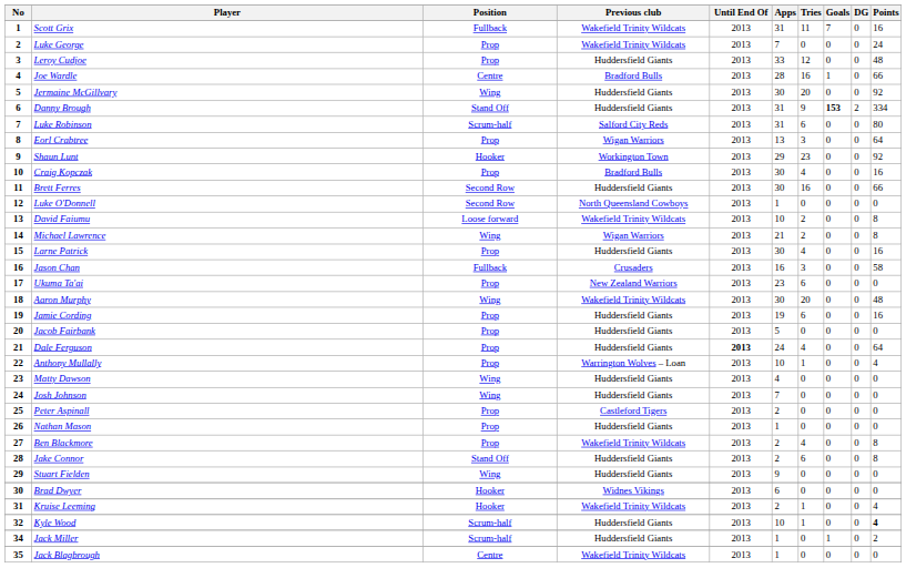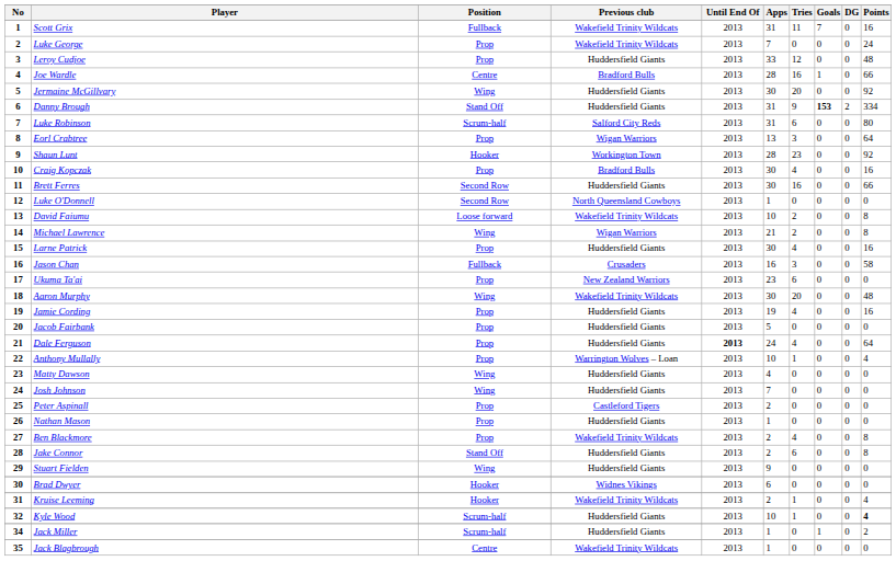 <table class="wikitable sortable" width="100%" style="font-size:85%">
 <tr bgcolor="#efefef">
 </tr>
 <tr bgcolor="#efefef">
 <th width=3%>No</th>
 <th !width=47%>Player</th>
 <th width=15%>Position</th>
 <th width=17%>Previous club</th>
 <th width=7%>Until End Of</th>
 <th width="20">Apps</th>
 <th width="20">Tries</th>
 <th width="20">Goals</th>
 <th width="20">DG</th>
 <th width="20">Points</th>
 </tr>
 <tr bgcolor=#FFFFFF>
 </tr>
 <tr bgcolor=#FFFFFF>
 <td align=center><strong>1</strong></td>
 <td><em><a href='#'>Scott Grix</a></em></td>
 <td align=center><a href='#'>Fullback</a></td>
 <td align=center><a href='#'>Wakefield Trinity Wildcats</a></td>
 <td align=center>2013</td>
 <td align=centre>31</td>
 <td align=centre>11</td>
 <td align=centre>7</td>
 <td align=centre>0</td>
 <td align=centre>16</td>
 </tr>
 <tr bgcolor=#FFFFFF>
 <td align=center><strong>2</strong></td>
 <td><em><a href='#'>Luke George</a></em></td>
 <td align=center><a href='#'>Prop</a></td>
 <td align=center><a href='#'>Wakefield Trinity Wildcats</a></td>
 <td align=center>2013</td>
 <td align=centre>7</td>
 <td align=centre>0</td>
 <td align=centre>0</td>
 <td align=centre>0</td>
 <td align=centre>24</td>
 </tr>
 <tr bgcolor=#FFFFFF>
 <td align=center><strong>3</strong></td>
 <td><em><a href='#'>Leroy Cudjoe</a></em></td>
 <td align=center><a href='#'>Prop</a></td>
 <td align=center>Huddersfield Giants</td>
 <td align=center>2013</td>
 <td align=centre>33</td>
 <td align=centre>12</td>
 <td align=centre>0</td>
 <td align=centre>0</td>
 <td align=centre>48</td>
 </tr>
 <tr bgcolor=#FFFFFF>
 <td align=center><strong>4</strong></td>
 <td><em><a href='#'>Joe Wardle</a></em></td>
 <td align=center><a href='#'>Centre</a></td>
 <td align=center><a href='#'>Bradford Bulls</a></td>
 <td align=center>2013</td>
 <td align=centre>28</td>
 <td align=centre>16</td>
 <td align=centre>1</td>
 <td align=centre>0</td>
 <td align=centre>66</td>
 </tr>
 <tr bgcolor=#FFFFFF>
 <td align=center><strong>5</strong></td>
 <td><em><a href='#'>Jermaine McGillvary</a></em></td>
 <td align=center><a href='#'>Wing</a></td>
 <td align=center>Huddersfield Giants</td>
 <td align=center>2013</td>
 <td align=centre>30</td>
 <td align=centre>20</td>
 <td align=centre>0</td>
 <td align=centre>0</td>
 <td align=centre>92</td>
 </tr>
 <tr bgcolor=#FFFFFF>
 <td align=center><strong>6</strong></td>
 <td><em><a href='#'>Danny Brough</a></em></td>
 <td align=center><a href='#'>Stand Off</a></td>
 <td align=center>Huddersfield Giants</td>
 <td align=center>2013</td>
 <td align=centre>31</td>
 <td align=centre>9</td>
 <td align=centre><strong>153</strong></td>
 <td align=centre>2</td>
 <td align=centre>334</td>
 </tr>
 <tr bgcolor=#FFFFFF>
 <td align=center><strong>7</strong></td>
 <td><em><a href='#'>Luke Robinson</a></em></td>
 <td align=center><a href='#'>Scrum-half</a></td>
 <td align=center><a href='#'>Salford City Reds</a></td>
 <td align=center>2013</td>
 <td align=centre>31</td>
 <td align=centre>6</td>
 <td align=centre>0</td>
 <td align=centre>0</td>
 <td align=centre>80</td>
 </tr>
 <tr bgcolor=#FFFFFF>
 <td align=center><strong>8</strong></td>
 <td><em><a href='#'>Eorl Crabtree</a></em></td>
 <td align=center><a href='#'>Prop</a></td>
 <td align=center><a href='#'>Wigan Warriors</a></td>
 <td align=center>2013</td>
 <td align=centre>13</td>
 <td align=centre>3</td>
 <td align=centre>0</td>
 <td align=centre>0</td>
 <td align=centre>64</td>
 </tr>
 <tr bgcolor=#FFFFFF>
 <td align=center><strong>9</strong></td>
 <td><em><a href='#'>Shaun Lunt</a></em></td>
 <td align=center><a href='#'>Hooker</a></td>
 <td align=center><a href='#'>Workington Town</a></td>
 <td align=center>2013</td>
-<td align=centre>29</td>
+<td align=centre>28</td>
 <td align=centre>23</td>
 <td align=centre>0</td>
 <td align=centre>0</td>
 <td align=centre>92</td>
 </tr>
 <tr bgcolor=#FFFFFF>
 <td align=center><strong>10</strong></td>
 <td><em><a href='#'>Craig Kopczak</a></em></td>
 <td align=center><a href='#'>Prop</a></td>
 <td align=center><a href='#'>Bradford Bulls</a></td>
 <td align=center>2013</td>
 <td align=centre>30</td>
 <td align=centre>4</td>
 <td align=centre>0</td>
 <td align=centre>0</td>
 <td align=centre>16</td>
 </tr>
 <tr bgcolor=#FFFFFF>
 <td align=center><strong>11</strong></td>
 <td><em><a href='#'>Brett Ferres</a></em></td>
 <td align=center><a href='#'>Second Row</a></td>
 <td align=center>Huddersfield Giants</td>
 <td align=center>2013</td>
 <td align=centre>30</td>
 <td align=centre>16</td>
 <td align=centre>0</td>
 <td align=centre>0</td>
 <td align=centre>66</td>
 </tr>
 <tr bgcolor=#FFFFFF>
 <td align=center><strong>12</strong></td>
 <td><em><a href='#'>Luke O'Donnell</a></em></td>
 <td align=center><a href='#'>Second Row</a></td>
 <td align=center><a href='#'>North Queensland Cowboys</a></td>
 <td align=center>2013</td>
 <td align=centre>1</td>
 <td align=centre>0</td>
 <td align=centre>0</td>
 <td align=centre>0</td>
 <td align=centre>0</td>
 </tr>
 <tr bgcolor=#FFFFFF>
 <td align=center><strong>13</strong></td>
 <td><em><a href='#'>David Faiumu</a></em></td>
 <td align=center><a href='#'>Loose forward</a></td>
 <td align=center><a href='#'>Wakefield Trinity Wildcats</a></td>
 <td align=center>2013</td>
 <td align=centre>10</td>
 <td align=centre>2</td>
 <td align=centre>0</td>
 <td align=centre>0</td>
 <td align=centre>8</td>
 </tr>
 <tr bgcolor=#FFFFFF>
 <td align=center><strong>14</strong></td>
 <td><em><a href='#'>Michael Lawrence</a></em></td>
 <td align=center><a href='#'>Wing</a></td>
 <td align=center><a href='#'>Wigan Warriors</a></td>
 <td align=center>2013</td>
 <td align=centre>21</td>
 <td align=centre>2</td>
 <td align=centre>0</td>
 <td align=centre>0</td>
 <td align=centre>8</td>
 </tr>
 <tr bgcolor=#FFFFFF>
 <td align=center><strong>15</strong></td>
 <td><em><a href='#'>Larne Patrick</a></em></td>
 <td align=center><a href='#'>Prop</a></td>
 <td align=center>Huddersfield Giants</td>
 <td align=center>2013</td>
 <td align=centre>30</td>
 <td align=centre>4</td>
 <td align=centre>0</td>
 <td align=centre>0</td>
 <td align=centre>16</td>
 </tr>
 <tr bgcolor=#FFFFFF>
 <td align=center><strong>16</strong></td>
 <td><em><a href='#'>Jason Chan</a></em></td>
 <td align=center><a href='#'>Fullback</a></td>
 <td align=center><a href='#'>Crusaders</a></td>
 <td align=center>2013</td>
 <td align=centre>16</td>
 <td align=centre>3</td>
 <td align=centre>0</td>
 <td align=centre>0</td>
 <td align=centre>58</td>
 </tr>
 <tr bgcolor=#FFFFFF>
 <td align=center><strong>17</strong></td>
 <td><em><a href='#'>Ukuma Ta'ai</a></em></td>
 <td align=center><a href='#'>Prop</a></td>
 <td align=center><a href='#'>New Zealand Warriors</a></td>
 <td align=center>2013</td>
 <td align=centre>23</td>
 <td align=centre>6</td>
 <td align=centre>0</td>
 <td align=centre>0</td>
 <td align=centre>0</td>
 </tr>
 <tr bgcolor=#FFFFFF>
 <td align=center><strong>18</strong></td>
 <td><em><a href='#'>Aaron Murphy</a></em></td>
 <td align=center><a href='#'>Wing</a></td>
 <td align=center><a href='#'>Wakefield Trinity Wildcats</a></td>
 <td align=center>2013</td>
 <td align=centre>30</td>
 <td align=centre>20</td>
 <td align=centre>0</td>
 <td align=centre>0</td>
 <td align=centre>48</td>
 </tr>
 <tr bgcolor=#FFFFFF>
 <td align=center><strong>19</strong></td>
 <td><em><a href='#'>Jamie Cording</a></em></td>
 <td align=center><a href='#'>Prop</a></td>
 <td align=center>Huddersfield Giants</td>
 <td align=center>2013</td>
 <td align=centre>19</td>
-<td align=centre>6</td>
+<td align=centre>4</td>
 <td align=centre>0</td>
 <td align=centre>0</td>
 <td align=centre>16</td>
 </tr>
 <tr bgcolor=#FFFFFF>
 <td align=center><strong>20</strong></td>
 <td><em><a href='#'>Jacob Fairbank</a></em></td>
 <td align=center><a href='#'>Prop</a></td>
 <td align=center>Huddersfield Giants</td>
 <td align=center>2013</td>
 <td align=centre>5</td>
 <td align=centre>0</td>
 <td align=centre>0</td>
 <td align=centre>0</td>
 <td align=centre>0</td>
 </tr>
 <tr bgcolor=#FFFFFF>
 <td align=center><strong>21</strong></td>
 <td><em><a href='#'>Dale Ferguson</a></em></td>
 <td align=center><a href='#'>Prop</a></td>
 <td align=center>Huddersfield Giants</td>
 <td align=center><strong>2013</strong></td>
 <td align=centre>24</td>
 <td align=centre>4</td>
 <td align=centre>0</td>
 <td align=centre>0</td>
 <td align=centre>64</td>
 </tr>
 <tr bgcolor=#FFFFFF>
 <td align=center><strong>22</strong></td>
 <td><em><a href='#'>Anthony Mullally</a></em></td>
 <td align=center><a href='#'>Prop</a></td>
 <td align=center><a href='#'>Warrington Wolves</a> – Loan</td>
 <td align=center>2013</td>
 <td align=centre>10</td>
 <td align=centre>1</td>
 <td align=centre>0</td>
 <td align=centre>0</td>
 <td align=centre>4</td>
 </tr>
 <tr bgcolor=#FFFFFF>
 <td align=center><strong>23</strong></td>
 <td><em><a href='#'>Matty Dawson</a></em></td>
 <td align=center><a href='#'>Wing</a></td>
 <td align=center>Huddersfield Giants</td>
 <td align=center>2013</td>
 <td align=centre>4</td>
 <td align=centre>0</td>
 <td align=centre>0</td>
 <td align=centre>0</td>
 <td align=centre>0</td>
 </tr>
 <tr bgcolor=#FFFFFF>
 <td align=center><strong>24</strong></td>
 <td><em><a href='#'>Josh Johnson</a></em></td>
 <td align=center><a href='#'>Wing</a></td>
 <td align=center>Huddersfield Giants</td>
 <td align=center>2013</td>
 <td align=centre>7</td>
 <td align=centre>0</td>
 <td align=centre>0</td>
 <td align=centre>0</td>
 <td align=centre>0</td>
 </tr>
 <tr bgcolor=#FFFFFF>
 <td align=center><strong>25</strong></td>
 <td><em><a href='#'>Peter Aspinall</a></em></td>
 <td align=center><a href='#'>Prop</a></td>
 <td align=center><a href='#'>Castleford Tigers</a></td>
 <td align=center>2013</td>
 <td align=centre>2</td>
 <td align=centre>0</td>
 <td align=centre>0</td>
 <td align=centre>0</td>
 <td align=centre>0</td>
 </tr>
 <tr bgcolor=#FFFFFF>
 <td align=center><strong>26</strong></td>
 <td><em><a href='#'>Nathan Mason</a></em></td>
 <td align=center><a href='#'>Prop</a></td>
 <td align=center>Huddersfield Giants</td>
 <td align=center>2013</td>
 <td align=centre>1</td>
 <td align=centre>0</td>
 <td align=centre>0</td>
 <td align=centre>0</td>
 <td align=centre>0</td>
 </tr>
 <tr bgcolor=#FFFFFF>
 <td align=center><strong>27</strong></td>
 <td><em><a href='#'>Ben Blackmore</a></em></td>
 <td align=center><a href='#'>Prop</a></td>
 <td align=center><a href='#'>Wakefield Trinity Wildcats</a></td>
 <td align=center>2013</td>
 <td align=centre>2</td>
 <td align=centre>4</td>
 <td align=centre>0</td>
 <td align=centre>0</td>
 <td align=centre>8</td>
 </tr>
 <tr bgcolor=#FFFFFF>
 <td align=center><strong>28</strong></td>
 <td><em><a href='#'>Jake Connor</a></em></td>
 <td align=center><a href='#'>Stand Off</a></td>
 <td align=center>Huddersfield Giants</td>
 <td align=center>2013</td>
 <td align=centre>2</td>
 <td align=centre>6</td>
 <td align=centre>0</td>
 <td align=centre>0</td>
 <td align=centre>8</td>
 </tr>
 <tr bgcolor=#FFFFFF>
 <td align=center><strong>29</strong></td>
 <td><em><a href='#'>Stuart Fielden</a></em></td>
 <td align=center><a href='#'>Wing</a></td>
 <td align=center>Huddersfield Giants</td>
 <td align=center>2013</td>
 <td align=centre>9</td>
 <td align=centre>0</td>
 <td align=centre>0</td>
 <td align=centre>0</td>
 <td align=centre>0</td>
 </tr>
 <tr>
 </tr>
 <tr bgcolor=#FFFFFF>
 <td align=center><strong>30</strong></td>
 <td><em><a href='#'>Brad Dwyer</a></em></td>
 <td align=center><a href='#'>Hooker</a></td>
 <td align=center><a href='#'>Widnes Vikings</a></td>
 <td align=center>2013</td>
 <td align=centre>6</td>
 <td align=centre>0</td>
 <td align=centre>0</td>
 <td align=centre>0</td>
 <td align=centre>0</td>
 </tr>
 <tr>
 </tr>
 <tr bgcolor=#FFFFFF>
 <td align=center><strong>31</strong></td>
 <td><em><a href='#'>Kruise Leeming</a></em></td>
 <td align=center><a href='#'>Hooker</a></td>
 <td align=center><a href='#'>Wakefield Trinity Wildcats</a></td>
 <td align=center>2013</td>
 <td align=centre>2</td>
 <td align=centre>1</td>
 <td align=centre>0</td>
 <td align=centre>0</td>
 <td align=centre>4</td>
 </tr>
 <tr>
 </tr>
 <tr bgcolor=#FFFFFF>
 <td align=center><strong>32</strong></td>
 <td><em><a href='#'>Kyle Wood</a></em></td>
 <td align=center><a href='#'>Scrum-half</a></td>
 <td align=center>Huddersfield Giants</td>
 <td align=center>2013</td>
 <td align=centre>10</td>
 <td align=centre>1</td>
 <td align=centre>0</td>
 <td align=centre>0</td>
 <td align=centre><strong>4</strong></td>
 </tr>
 <tr>
 </tr>
 <tr bgcolor=#FFFFFF>
 <td align=center><strong>34</strong></td>
 <td><em><a href='#'>Jack Miller</a></em></td>
 <td align=center><a href='#'>Scrum-half</a></td>
 <td align=center>Huddersfield Giants</td>
 <td align=center>2013</td>
 <td align=centre>1</td>
 <td align=centre>0</td>
 <td align=centre>1</td>
 <td align=centre>0</td>
 <td align=centre>2</td>
 </tr>
 <tr>
 </tr>
 <tr bgcolor=#FFFFFF>
 <td align=center><strong>35</strong></td>
 <td><em><a href='#'>Jack Blagbrough</a></em></td>
 <td align=center><a href='#'>Centre</a></td>
 <td align=center><a href='#'>Wakefield Trinity Wildcats</a></td>
 <td align=center>2013</td>
 <td align=centre>1</td>
 <td align=centre>0</td>
 <td align=centre>0</td>
 <td align=centre>0</td>
 <td align=centre>0</td>
 </tr>
 </table>
